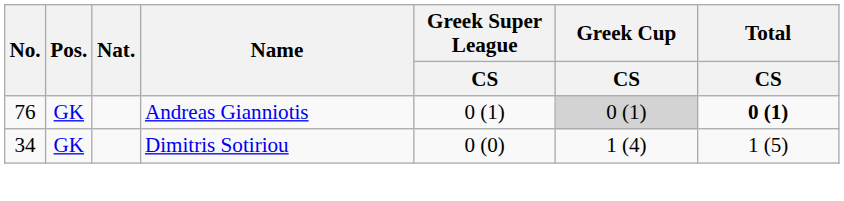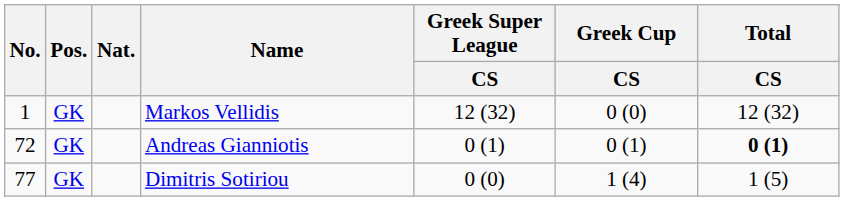 <table class="wikitable sortable" style="text-align:center">
 <tr>
 <th rowspan=2 style="text-align:center;">No.</th>
 <th rowspan=2 style="text-align:center;">Pos.</th>
 <th rowspan=2 style="text-align:center;">Nat.</th>
 <th rowspan=2 style="text-align:center; width:200px;">Name</th>
 <th style="text-align:center; width:100px;">Greek Super League</th>
 <th style="text-align:center; width:100px;">Greek Cup</th>
 <th style="text-align:center; width:100px;">Total</th>
 </tr>
 <tr>
 <th style="text-align:center;">CS</th>
 <th style="text-align:center;">CS</th>
 <th style="text-align:center;">CS</th>
 </tr>
 <tr>
-<td>76</td>
+<td>1</td>
+<td><a href='#'>GK</a></td>
+<td></td>
+<td align=left><a href='#'>Markos Vellidis</a></td>
+<td>12 (32)</td>
+<td>0 (0)</td>
+<td>12 (32)</td>
+</tr>
+<tr>
+<td>72</td>
 <td><a href='#'>GK</a></td>
 <td></td>
 <td align=left><a href='#'>Andreas Gianniotis</a></td>
 <td>0 (1)</td>
-<td style="background: lightgrey;">0 (1)</td>
+<td>0 (1)</td>
 <td><strong>0 (1)</strong></td>
 </tr>
 <tr>
-<td>34</td>
+<td>77</td>
 <td><a href='#'>GK</a></td>
 <td></td>
 <td align=left><a href='#'>Dimitris Sotiriou</a></td>
 <td>0 (0)</td>
 <td>1 (4)</td>
 <td>1 (5)</td>
 </tr>
 </table>
